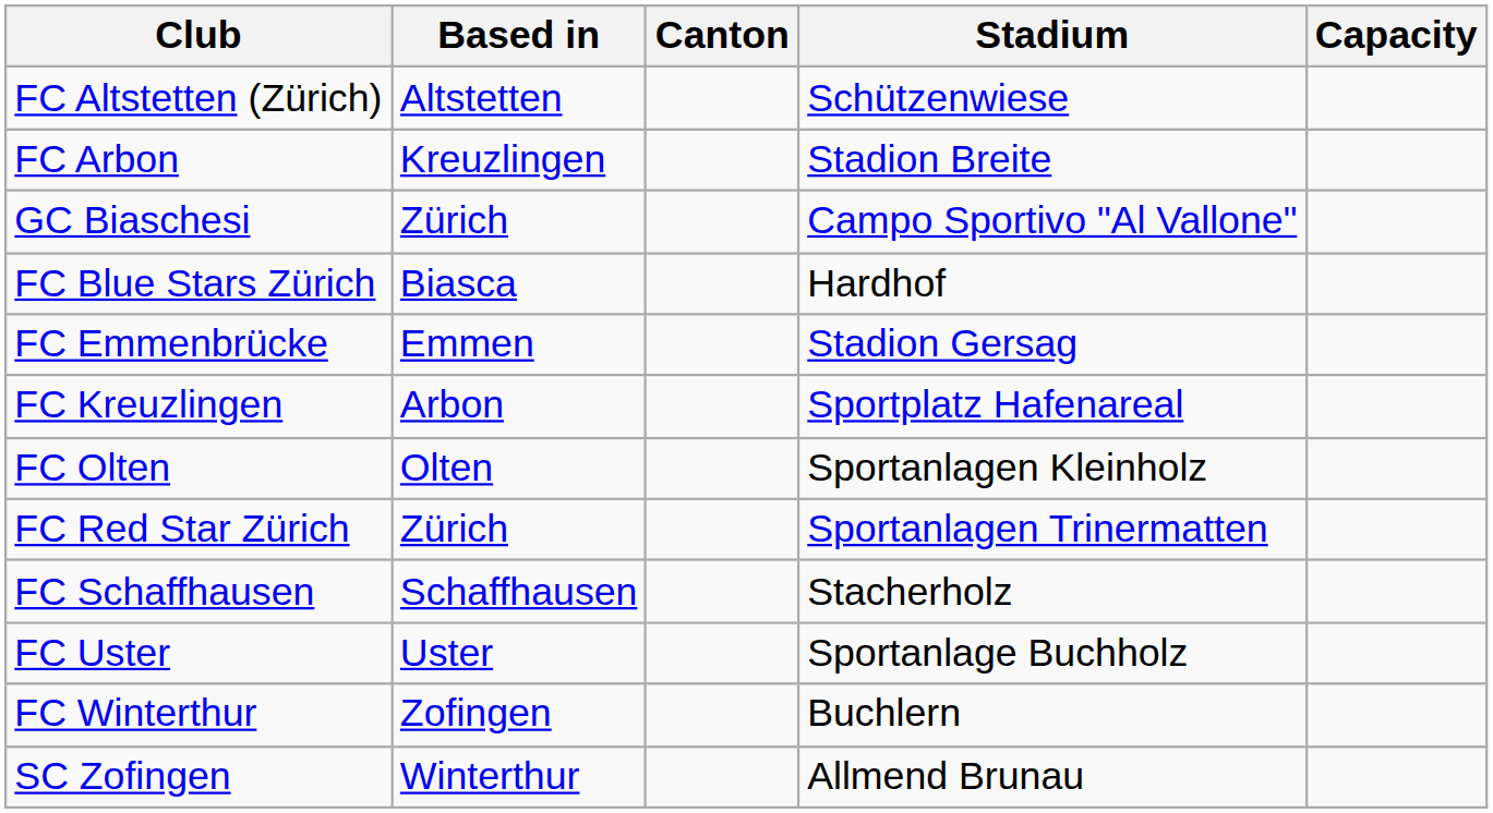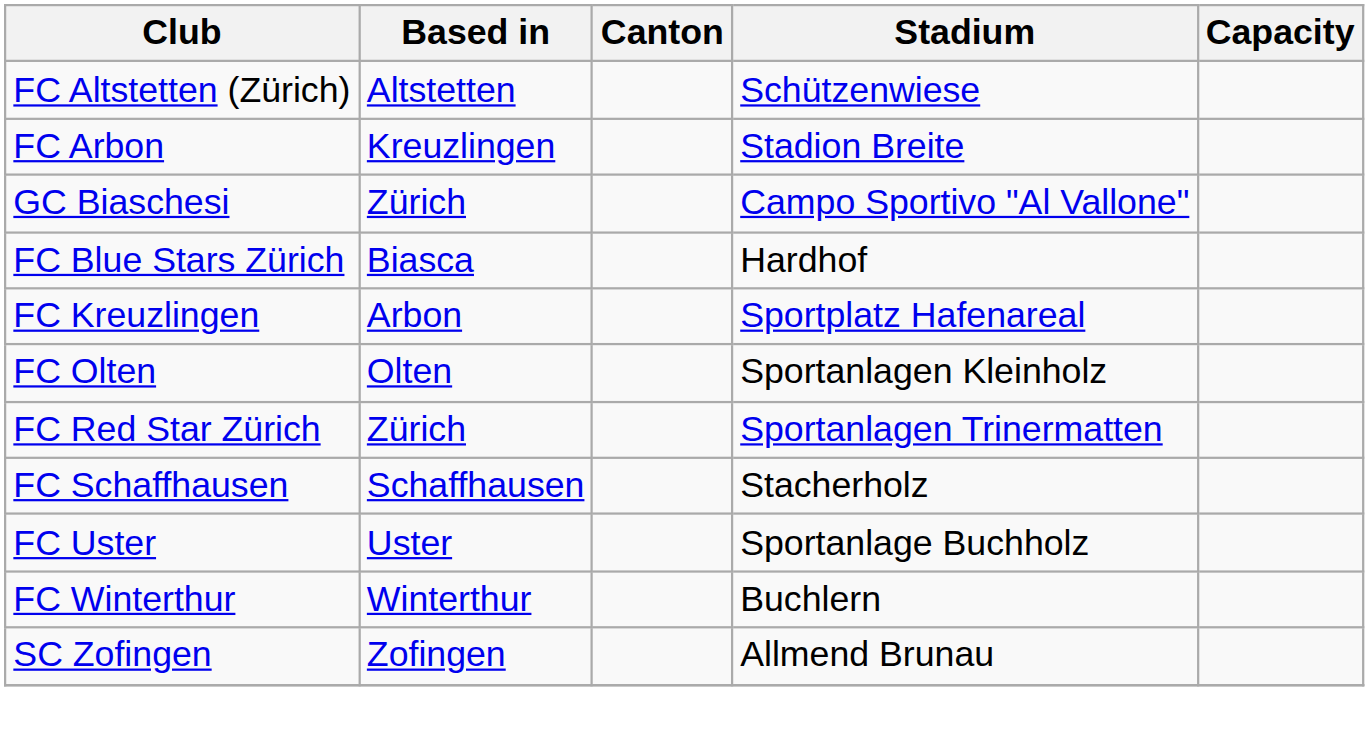 <table class="wikitable">
 <tr>
 <th>Club</th>
 <th>Based in</th>
 <th>Canton</th>
 <th>Stadium</th>
 <th>Capacity</th>
 </tr>
 <tr>
 <td><a href='#'>FC Altstetten</a> (Zürich)</td>
 <td><a href='#'>Altstetten</a></td>
 <td></td>
 <td><a href='#'>Schützenwiese</a></td>
 <td></td>
 </tr>
 <tr>
 <td><a href='#'>FC Arbon</a></td>
 <td><a href='#'>Kreuzlingen</a></td>
 <td></td>
 <td><a href='#'>Stadion Breite</a></td>
 <td></td>
 </tr>
 <tr>
 <td><a href='#'>GC Biaschesi</a></td>
 <td><a href='#'>Zürich</a></td>
 <td></td>
 <td><a href='#'>Campo Sportivo "Al Vallone"</a></td>
 <td></td>
 </tr>
 <tr>
 <td><a href='#'>FC Blue Stars Zürich</a></td>
 <td><a href='#'>Biasca</a></td>
 <td></td>
 <td>Hardhof</td>
-<td></td>
-</tr>
-<tr>
-<td><a href='#'>FC Emmenbrücke</a></td>
-<td><a href='#'>Emmen</a></td>
-<td></td>
-<td><a href='#'>Stadion Gersag</a></td>
 <td></td>
 </tr>
 <tr>
 <td><a href='#'>FC Kreuzlingen</a></td>
 <td><a href='#'>Arbon</a></td>
 <td></td>
 <td><a href='#'>Sportplatz Hafenareal</a></td>
 <td></td>
 </tr>
 <tr>
 <td><a href='#'>FC Olten</a></td>
 <td><a href='#'>Olten</a></td>
 <td></td>
 <td>Sportanlagen Kleinholz</td>
 <td></td>
 </tr>
 <tr>
 <td><a href='#'>FC Red Star Zürich</a></td>
 <td><a href='#'>Zürich</a></td>
 <td></td>
 <td><a href='#'>Sportanlagen Trinermatten</a></td>
 <td></td>
 </tr>
 <tr>
 <td><a href='#'>FC Schaffhausen</a></td>
 <td><a href='#'>Schaffhausen</a></td>
 <td></td>
 <td>Stacherholz</td>
 <td></td>
 </tr>
 <tr>
 <td><a href='#'>FC Uster</a></td>
 <td><a href='#'>Uster</a></td>
 <td></td>
 <td>Sportanlage Buchholz</td>
 <td></td>
 </tr>
 <tr>
 <td><a href='#'>FC Winterthur</a></td>
-<td><a href='#'>Zofingen</a></td>
+<td><a href='#'>Winterthur</a></td>
 <td></td>
 <td>Buchlern</td>
 <td></td>
 </tr>
 <tr>
 <td><a href='#'>SC Zofingen</a></td>
-<td><a href='#'>Winterthur</a></td>
+<td><a href='#'>Zofingen</a></td>
 <td></td>
 <td>Allmend Brunau</td>
 <td></td>
 </tr>
 <tr>
 </tr>
 </table>
